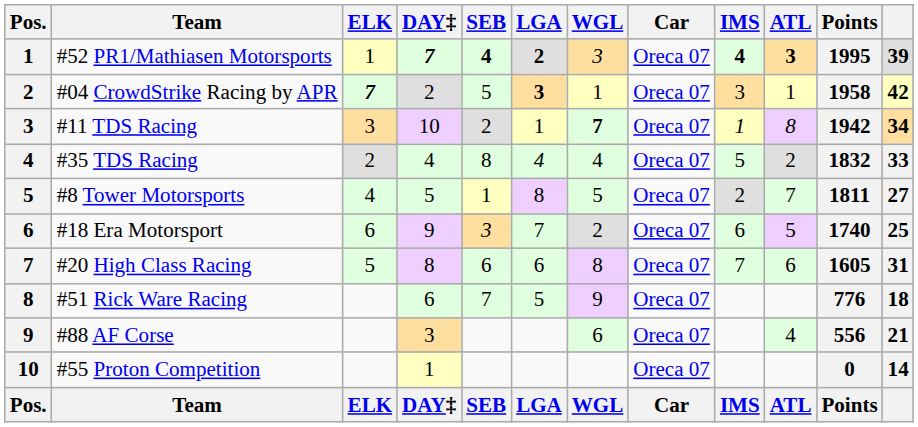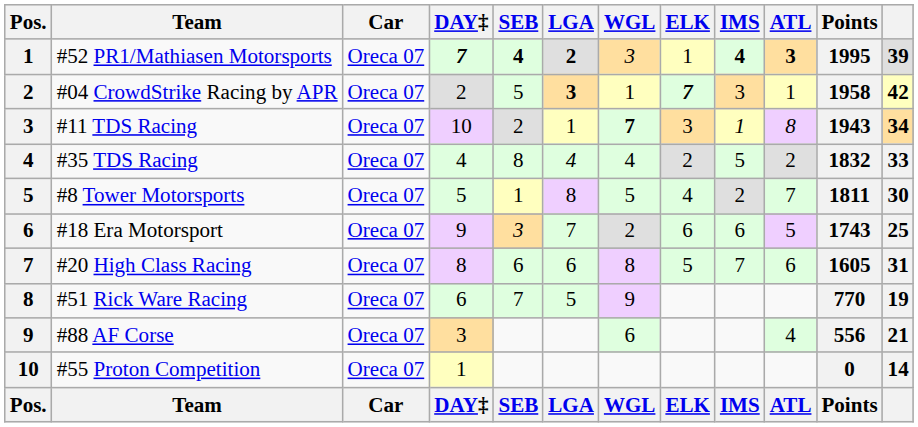 <table class="wikitable" style="font-size:85%;">
 <tr>
 <th>Pos.</th>
 <th>Team</th>
-<th><a href='#'>ELK</a></th>
+<th>Car</th>
 <th><a href='#'>DAY</a>‡</th>
 <th><a href='#'>SEB</a></th>
 <th><a href='#'>LGA</a></th>
 <th><a href='#'>WGL</a></th>
-<th>Car</th>
+<th><a href='#'>ELK</a></th>
 <th><a href='#'>IMS</a></th>
 <th><a href='#'>ATL</a></th>
 <th>Points</th>
 <th></th>
 </tr>
 <tr>
 <th>1</th>
 <td>#52 <a href='#'>PR1/Mathiasen Motorsports</a></td>
-<td align="center" style="background:#ffffbf;">1</td>
+<td><a href='#'>Oreca 07</a></td>
 <td align="center" style="background:#dfffdf;"><strong><em>7</em></strong></td>
 <td align="center" style="background:#dfffdf;"><strong>4</strong></td>
 <td align="center" style="background:#dfdfdf;"><strong>2</strong></td>
 <td align="center" style="background:#ffdf9f;"><em>3</em></td>
-<td><a href='#'>Oreca 07</a></td>
+<td align="center" style="background:#ffffbf;">1</td>
 <td align="center" style="background:#dfffdf;"><strong>4</strong></td>
 <td align="center" style="background:#ffdf9f;"><strong>3</strong></td>
 <th>1995</th>
 <th style="background:#dfdfdf;">39</th>
 </tr>
 <tr>
 <th>2</th>
 <td>#04 <a href='#'>CrowdStrike</a> Racing by <a href='#'>APR</a></td>
-<td align="center" style="background:#dfffdf;"><strong><em>7</em></strong></td>
+<td><a href='#'>Oreca 07</a></td>
 <td align="center" style="background:#dfdfdf;">2</td>
 <td align="center" style="background:#dfffdf;">5</td>
 <td align="center" style="background:#ffdf9f;"><strong>3</strong></td>
 <td align="center" style="background:#ffffbf;">1</td>
-<td><a href='#'>Oreca 07</a></td>
+<td align="center" style="background:#dfffdf;"><strong><em>7</em></strong></td>
 <td align="center" style="background:#ffdf9f;">3</td>
 <td align="center" style="background:#ffffbf;">1</td>
 <th>1958</th>
 <th style="background:#ffffbf;">42</th>
 </tr>
 <tr>
 <th>3</th>
 <td>#11 <a href='#'>TDS Racing</a></td>
-<td align="center" style="background:#ffdf9f;">3</td>
+<td><a href='#'>Oreca 07</a></td>
 <td align="center" style="background:#efcfff;">10</td>
 <td align="center" style="background:#dfdfdf;">2</td>
 <td align="center" style="background:#ffffbf;">1</td>
 <td align="center" style="background:#dfffdf;"><strong>7</strong></td>
-<td><a href='#'>Oreca 07</a></td>
+<td align="center" style="background:#ffdf9f;">3</td>
 <td align="center" style="background:#ffffbf;"><em>1</em></td>
 <td align="center" style="background:#efcfff;"><em>8</em></td>
-<th>1942</th>
+<th>1943</th>
 <th style="background:#ffdf9f;">34</th>
 </tr>
 <tr>
 <th>4</th>
 <td>#35 <a href='#'>TDS Racing</a></td>
-<td align="center" style="background:#dfdfdf;">2</td>
+<td><a href='#'>Oreca 07</a></td>
 <td align="center" style="background:#dfffdf;">4</td>
 <td align="center" style="background:#dfffdf;">8</td>
 <td align="center" style="background:#dfffdf;"><em>4</em></td>
 <td align="center" style="background:#dfffdf;">4</td>
-<td><a href='#'>Oreca 07</a></td>
+<td align="center" style="background:#dfdfdf;">2</td>
 <td align="center" style="background:#dfffdf;">5</td>
 <td align="center" style="background:#dfdfdf;">2</td>
 <th>1832</th>
 <th>33</th>
 </tr>
 <tr>
 <th>5</th>
 <td>#8 <a href='#'>Tower Motorsports</a></td>
-<td align="center" style="background:#dfffdf;">4</td>
+<td><a href='#'>Oreca 07</a></td>
 <td align="center" style="background:#dfffdf;">5</td>
 <td align="center" style="background:#ffffbf;">1</td>
 <td align="center" style="background:#efcfff;">8</td>
 <td align="center" style="background:#dfffdf;">5</td>
-<td><a href='#'>Oreca 07</a></td>
+<td align="center" style="background:#dfffdf;">4</td>
 <td align="center" style="background:#dfdfdf;">2</td>
 <td align="center" style="background:#dfffdf;">7</td>
 <th>1811</th>
-<th>27</th>
+<th>30</th>
 </tr>
 <tr>
 <th>6</th>
 <td>#18 Era Motorsport</td>
-<td align="center" style="background:#dfffdf;">6</td>
+<td><a href='#'>Oreca 07</a></td>
 <td align="center" style="background:#efcfff;">9</td>
 <td align="center" style="background:#ffdf9f;"><em>3</em></td>
 <td align="center" style="background:#dfffdf;">7</td>
 <td align="center" style="background:#dfdfdf;">2</td>
-<td><a href='#'>Oreca 07</a></td>
+<td align="center" style="background:#dfffdf;">6</td>
 <td align="center" style="background:#dfffdf;">6</td>
 <td align="center" style="background:#efcfff;">5</td>
-<th>1740</th>
+<th>1743</th>
 <th>25</th>
 </tr>
 <tr>
 <th>7</th>
 <td>#20 <a href='#'>High Class Racing</a></td>
-<td align="center" style="background:#dfffdf;">5</td>
+<td><a href='#'>Oreca 07</a></td>
 <td align="center" style="background:#efcfff;">8</td>
 <td align="center" style="background:#dfffdf;">6</td>
 <td align="center" style="background:#dfffdf;">6</td>
 <td align="center" style="background:#efcfff;">8</td>
-<td><a href='#'>Oreca 07</a></td>
+<td align="center" style="background:#dfffdf;">5</td>
 <td align="center" style="background:#dfffdf;">7</td>
 <td align="center" style="background:#dfffdf;">6</td>
 <th>1605</th>
 <th>31</th>
 </tr>
 <tr>
 <th>8</th>
 <td>#51 <a href='#'>Rick Ware Racing</a></td>
-<td></td>
+<td><a href='#'>Oreca 07</a></td>
 <td align="center" style="background:#dfffdf;">6</td>
 <td align="center" style="background:#dfffdf;">7</td>
 <td align="center" style="background:#dfffdf;">5</td>
 <td align="center" style="background:#efcfff;">9</td>
-<td><a href='#'>Oreca 07</a></td>
 <td></td>
 <td></td>
-<th>776</th>
-<th>18</th>
+<td></td>
+<th>770</th>
+<th>19</th>
 </tr>
 <tr>
 <th>9</th>
 <td>#88 <a href='#'>AF Corse</a></td>
-<td></td>
+<td><a href='#'>Oreca 07</a></td>
 <td align="center" style="background:#ffdf9f;">3</td>
 <td></td>
 <td></td>
 <td align="center" style="background:#dfffdf;">6</td>
-<td><a href='#'>Oreca 07</a></td>
+<td></td>
 <td></td>
 <td align="center" style="background:#dfffdf;">4</td>
 <th>556</th>
 <th>21</th>
 </tr>
 <tr>
 <th>10</th>
 <td>#55 <a href='#'>Proton Competition</a></td>
-<td></td>
+<td><a href='#'>Oreca 07</a></td>
 <td align="center" style="background:#ffffbf;">1</td>
 <td></td>
 <td></td>
 <td></td>
-<td><a href='#'>Oreca 07</a></td>
+<td></td>
 <td></td>
 <td></td>
 <th>0</th>
 <th>14</th>
 </tr>
 <tr>
 <th>Pos.</th>
 <th>Team</th>
-<th><a href='#'>ELK</a></th>
+<th>Car</th>
 <th><a href='#'>DAY</a>‡</th>
 <th><a href='#'>SEB</a></th>
 <th><a href='#'>LGA</a></th>
 <th><a href='#'>WGL</a></th>
-<th>Car</th>
+<th><a href='#'>ELK</a></th>
 <th><a href='#'>IMS</a></th>
 <th><a href='#'>ATL</a></th>
 <th>Points</th>
 <th></th>
 </tr>
 </table>
